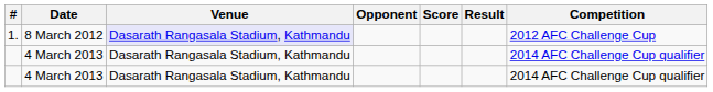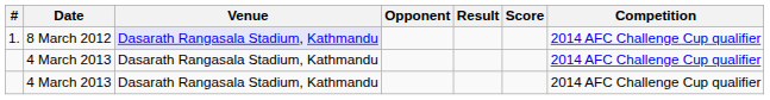 <table class="wikitable">
 <tr>
 <th>#</th>
 <th>Date</th>
 <th>Venue</th>
 <th>Opponent</th>
+<th>Result</th>
 <th>Score</th>
-<th>Result</th>
 <th>Competition</th>
 </tr>
 <tr>
 <td>1.</td>
 <td>8 March 2012</td>
 <td style="background: lavender;"><a href='#'>Dasarath Rangasala Stadium</a>, <a href='#'>Kathmandu</a></td>
 <td></td>
 <td></td>
 <td></td>
-<td><a href='#'>2012 AFC Challenge Cup</a></td>
+<td><a href='#'>2014 AFC Challenge Cup qualifier</a></td>
 </tr>
 <tr>
 <td></td>
 <td>4 March 2013</td>
 <td>Dasarath Rangasala Stadium, Kathmandu</td>
 <td></td>
 <td></td>
 <td></td>
 <td><a href='#'>2014 AFC Challenge Cup qualifier</a></td>
 </tr>
 <tr>
 <td></td>
 <td>4 March 2013</td>
 <td>Dasarath Rangasala Stadium, Kathmandu</td>
 <td></td>
 <td></td>
 <td></td>
 <td>2014 AFC Challenge Cup qualifier</td>
 </tr>
 </table>
